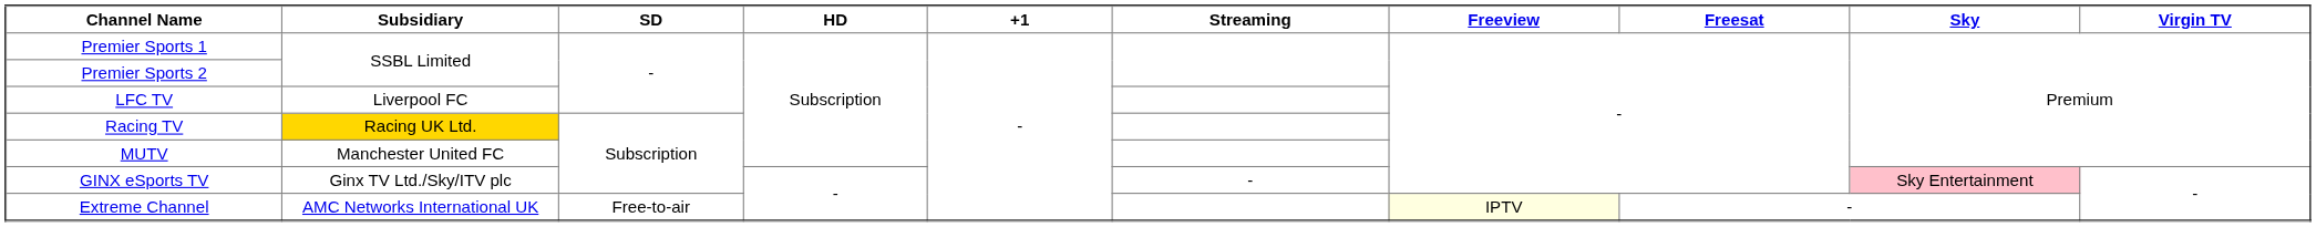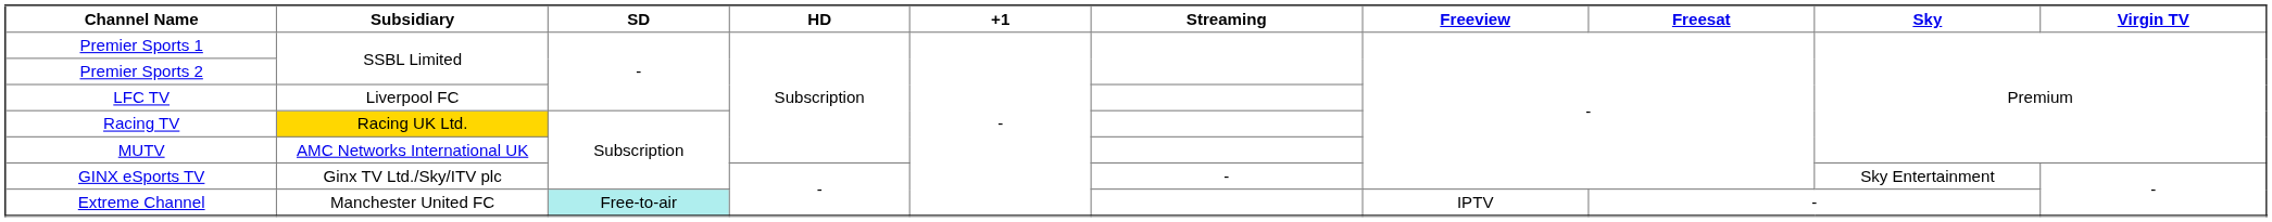 <table class="toccolours sortable" border="2" cellpadding="3" style="border-collapse:collapse; font-size:90%; text-align:center; width:100%;">
 <tr>
 <th style="width:12%;">Channel Name</th>
 <th style="width:12%;">Subsidiary</th>
 <th style="width:8%;">SD</th>
 <th style="width:8%;">HD</th>
 <th style="width:8%;">+1</th>
 <th style="width:12%;">Streaming</th>
 <th style="width:10%;"><a href='#'>Freeview</a></th>
 <th style="width:10%;"><a href='#'>Freesat</a></th>
 <th style="width:10%;"><a href='#'>Sky</a></th>
 <th style="width:10%;"><a href='#'>Virgin TV</a></th>
 </tr>
 <tr>
 <td><a href='#'>Premier Sports 1</a></td>
 <td rowspan="2">SSBL Limited</td>
 <td rowspan="3">-</td>
 <td rowspan="5">Subscription</td>
 <td rowspan="7">-</td>
 <td rowspan="2"></td>
 <td colspan="2" rowspan="6">-</td>
 <td colspan="2" rowspan="5">Premium</td>
 </tr>
 <tr>
 <td><a href='#'>Premier Sports 2</a></td>
 </tr>
 <tr>
 <td><a href='#'>LFC TV</a></td>
 <td>Liverpool FC</td>
 <td></td>
 </tr>
 <tr>
 <td><a href='#'>Racing TV</a></td>
 <td style="background: gold;">Racing UK Ltd.</td>
 <td rowspan="3">Subscription</td>
 <td></td>
 </tr>
 <tr>
 <td><a href='#'>MUTV</a></td>
-<td>Manchester United FC</td>
+<td><a href='#'>AMC Networks International UK</a></td>
 <td></td>
 </tr>
 <tr>
 <td><a href='#'>GINX eSports TV</a></td>
 <td>Ginx TV Ltd./Sky/ITV plc</td>
 <td rowspan="2">-</td>
 <td>-</td>
-<td style="background: pink;">Sky Entertainment</td>
+<td>Sky Entertainment</td>
 <td rowspan="2">-</td>
 </tr>
 <tr>
 <td><a href='#'>Extreme Channel</a></td>
-<td><a href='#'>AMC Networks International UK</a></td>
-<td>Free-to-air</td>
+<td>Manchester United FC</td>
+<td style="background: paleturquoise;">Free-to-air</td>
 <td></td>
-<td style="background: lightyellow;">IPTV</td>
+<td>IPTV</td>
 <td colspan="2">-</td>
 </tr>
 </table>
